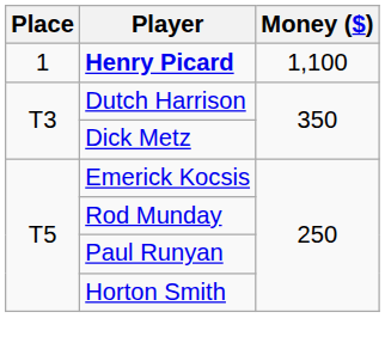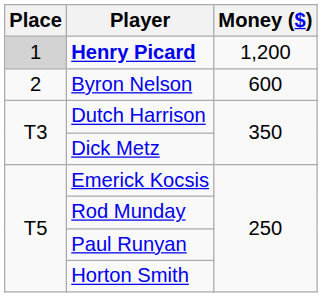 <table class=wikitable>
 <tr>
 <th>Place</th>
 <th>Player</th>
 <th>Money (<a href='#'>$</a>)</th>
 </tr>
 <tr>
-<td align=center>1</td>
+<td align=center style="background: lightgrey;">1</td>
 <td> <strong><a href='#'>Henry Picard</a></strong></td>
-<td align=center>1,100</td>
+<td align=center>1,200</td>
+</tr>
+<tr>
+<td align=center>2</td>
+<td> <a href='#'>Byron Nelson</a></td>
+<td align=center>600</td>
 </tr>
 <tr>
 <td align=center rowspan=2>T3</td>
 <td> <a href='#'>Dutch Harrison</a></td>
 <td align=center rowspan=2>350</td>
 </tr>
 <tr>
 <td> <a href='#'>Dick Metz</a></td>
 </tr>
 <tr>
 <td align=center rowspan=4>T5</td>
 <td> <a href='#'>Emerick Kocsis</a></td>
 <td align=center rowspan=4>250</td>
 </tr>
 <tr>
 <td> <a href='#'>Rod Munday</a></td>
 </tr>
 <tr>
 <td> <a href='#'>Paul Runyan</a></td>
 </tr>
 <tr>
 <td> <a href='#'>Horton Smith</a></td>
 </tr>
 </table>
